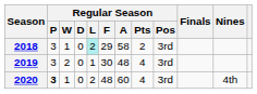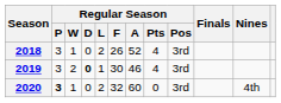 <table class="wikitable" style="text-align: center">
 <tr>
 <th rowspan="2" scope="col">Season</th>
 <th colspan="8" scope="col">Regular Season</th>
 <th rowspan="2" scope="col">Finals</th>
 <th rowspan="2" scope="col">Nines</th>
 <th rowspan="2" scope="col"></th>
 </tr>
 <tr>
 <th scope="col">P</th>
 <th scope="col">W</th>
 <th scope="col">D</th>
 <th scope="col">L</th>
 <th scope="col">F</th>
 <th scope="col">A</th>
 <th scope="col">Pts</th>
 <th scope="col">Pos</th>
 </tr>
 <tr>
 <th scope="row"><a href='#'>2018</a></th>
 <td>3</td>
 <td>1</td>
 <td>0</td>
-<td style="background: paleturquoise;">2</td>
-<td>29</td>
-<td>58</td>
 <td>2</td>
+<td>26</td>
+<td>52</td>
+<td>4</td>
 <td>3rd</td>
 <td></td>
 <td></td>
 <td></td>
 </tr>
 <tr>
 <th scope="row"><a href='#'>2019</a></th>
 <td>3</td>
 <td>2</td>
-<td>0</td>
+<td><strong>0</strong></td>
 <td>1</td>
 <td>30</td>
-<td>48</td>
+<td>46</td>
 <td>4</td>
 <td>3rd</td>
 <td></td>
 <td></td>
 <td></td>
 </tr>
 <tr>
 <th scope="row"><a href='#'>2020</a></th>
 <td><strong>3</strong></td>
 <td>1</td>
 <td>0</td>
 <td>2</td>
-<td>48</td>
+<td>32</td>
 <td>60</td>
-<td>4</td>
+<td>0</td>
 <td>3rd</td>
 <td></td>
 <td>4th</td>
 <td></td>
 </tr>
 </table>
